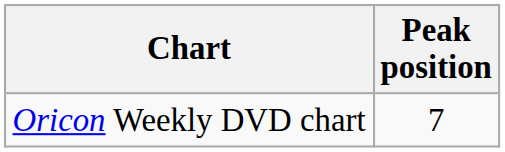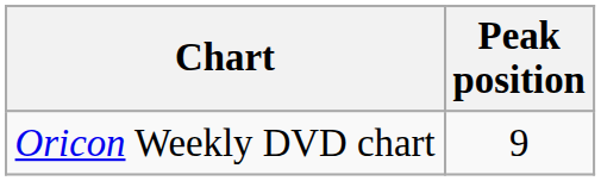 <table class="wikitable sortable" style="text-align:center;">
 <tr>
 <th>Chart</th>
 <th>Peak<br>position</th>
 </tr>
 <tr>
 <td style="text-align:left;"><em><a href='#'>Oricon</a></em> Weekly DVD chart</td>
-<td>7</td>
+<td>9</td>
 </tr>
 </table>
